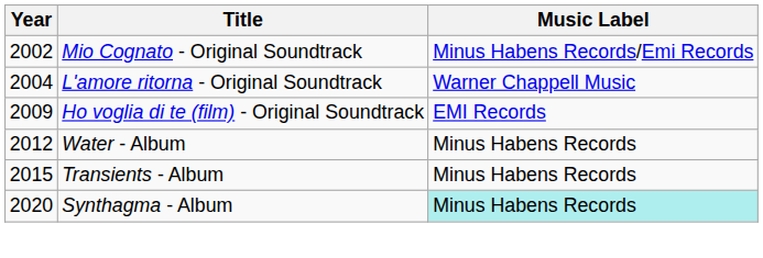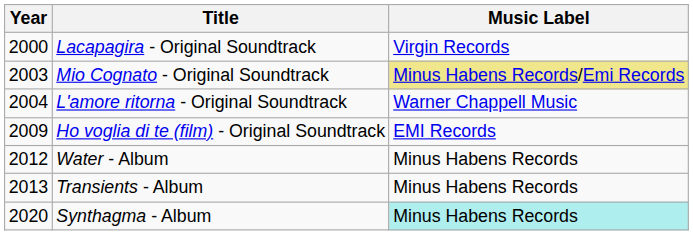 <table class="wikitable sortable">
 <tr>
 <th>Year</th>
 <th class="unsortable">Title</th>
 <th class="unsortable">Music Label</th>
 </tr>
 <tr>
-<td>2002</td>
+<td>2000</td>
+<td><em><a href='#'>Lacapagira</a></em> - Original Soundtrack</td>
+<td><a href='#'>Virgin Records</a></td>
+</tr>
+<tr>
+<td>2003</td>
 <td><em><a href='#'>Mio Cognato</a></em> - Original Soundtrack</td>
-<td><a href='#'>Minus Habens Records</a>/<a href='#'>Emi Records</a></td>
+<td style="background: khaki;"><a href='#'>Minus Habens Records</a>/<a href='#'>Emi Records</a></td>
 </tr>
 <tr>
 <td>2004</td>
 <td><em><a href='#'>L'amore ritorna</a></em> - Original Soundtrack</td>
 <td><a href='#'>Warner Chappell Music</a></td>
 </tr>
 <tr>
 <td>2009</td>
 <td><em><a href='#'>Ho voglia di te (film)</a></em> - Original Soundtrack</td>
 <td><a href='#'>EMI Records</a></td>
 </tr>
 <tr>
 <td>2012</td>
 <td><em>Water</em> - Album</td>
 <td>Minus Habens Records</td>
 </tr>
 <tr>
-<td>2015</td>
+<td>2013</td>
 <td><em>Transients</em> - Album</td>
 <td>Minus Habens Records</td>
 </tr>
 <tr>
 <td>2020</td>
 <td><em>Synthagma </em> - Album</td>
 <td style="background: paleturquoise;">Minus Habens Records</td>
 </tr>
 </table>
